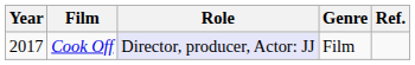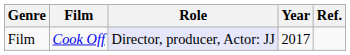 <table class="wikitable">
 <tr>
-<th>Year</th>
+<th>Genre</th>
 <th>Film</th>
 <th>Role</th>
-<th>Genre</th>
+<th>Year</th>
 <th>Ref.</th>
 </tr>
 <tr>
-<td>2017</td>
+<td>Film</td>
 <td><em><a href='#'>Cook Off</a></em></td>
 <td style="background: lavender;">Director, producer, Actor: JJ</td>
-<td>Film</td>
+<td>2017</td>
 <td></td>
 </tr>
 </table>
